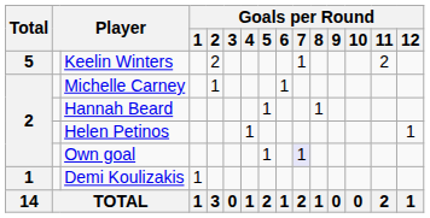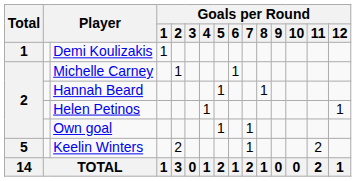 <table class="wikitable" style="text-align:center; line-height: 90%; font-size:90%;">
 <tr>
 <th rowspan="2">Total</th>
 <th rowspan="2" colspan="2">Player</th>
 <th colspan="12">Goals per Round</th>
 </tr>
 <tr>
 <th>1</th>
 <th>2</th>
 <th>3</th>
 <th>4</th>
 <th>5</th>
 <th>6</th>
 <th>7</th>
 <th>8</th>
 <th>9</th>
 <th>10</th>
 <th>11</th>
 <th>12</th>
 </tr>
 <tr>
-<th rowspan="1">5</th>
+<th rowspan="1">1</th>
 <td></td>
-<td style="text-align:left;"><a href='#'>Keelin Winters</a></td>
-<td></td>
-<td>2</td>
+<td style="text-align:left;"><a href='#'>Demi Koulizakis</a></td>
+<td>1</td>
 <td></td>
 <td></td>
 <td></td>
 <td></td>
-<td>1</td>
 <td></td>
 <td></td>
 <td></td>
-<td>2</td>
+<td></td>
+<td></td>
+<td></td>
 <td></td>
 </tr>
 <tr>
 <th rowspan="4">2</th>
 <td></td>
 <td style="text-align:left;"><a href='#'>Michelle Carney</a></td>
 <td></td>
 <td>1</td>
 <td></td>
 <td></td>
 <td></td>
 <td>1</td>
 <td></td>
 <td></td>
 <td></td>
 <td></td>
 <td></td>
 <td></td>
 </tr>
 <tr>
 <td></td>
 <td style="text-align:left;"><a href='#'>Hannah Beard</a></td>
 <td></td>
 <td></td>
 <td></td>
 <td></td>
 <td>1</td>
 <td></td>
 <td></td>
 <td>1</td>
 <td></td>
 <td></td>
 <td></td>
 <td></td>
 </tr>
 <tr>
 <td></td>
 <td style="text-align:left;"><a href='#'>Helen Petinos</a></td>
 <td></td>
 <td></td>
 <td></td>
 <td>1</td>
 <td></td>
 <td></td>
 <td></td>
 <td></td>
 <td></td>
 <td></td>
 <td></td>
 <td>1</td>
 </tr>
 <tr>
 <td></td>
 <td style="text-align:left;"><a href='#'>Own goal</a></td>
 <td></td>
 <td></td>
 <td></td>
 <td></td>
 <td>1</td>
 <td></td>
-<td style="background: lavender;">1</td>
+<td>1</td>
 <td></td>
 <td></td>
 <td></td>
 <td></td>
 <td></td>
 </tr>
 <tr>
-<th rowspan="1">1</th>
+<th rowspan="1">5</th>
 <td></td>
-<td style="text-align:left;"><a href='#'>Demi Koulizakis</a></td>
+<td style="text-align:left;"><a href='#'>Keelin Winters</a></td>
+<td></td>
+<td>2</td>
+<td></td>
+<td></td>
+<td></td>
+<td></td>
 <td>1</td>
 <td></td>
 <td></td>
 <td></td>
-<td></td>
-<td></td>
-<td></td>
-<td></td>
-<td></td>
-<td></td>
-<td></td>
+<td>2</td>
 <td></td>
 </tr>
 <tr>
 <th rowspan="1">14</th>
 <th colspan="2">TOTAL</th>
 <th style="text-align:center;">1</th>
 <th>3</th>
 <th>0</th>
 <th>1</th>
 <th>2</th>
 <th>1</th>
 <th>2</th>
 <th>1</th>
 <th>0</th>
 <th>0</th>
 <th>2</th>
 <th>1</th>
 </tr>
 </table>
